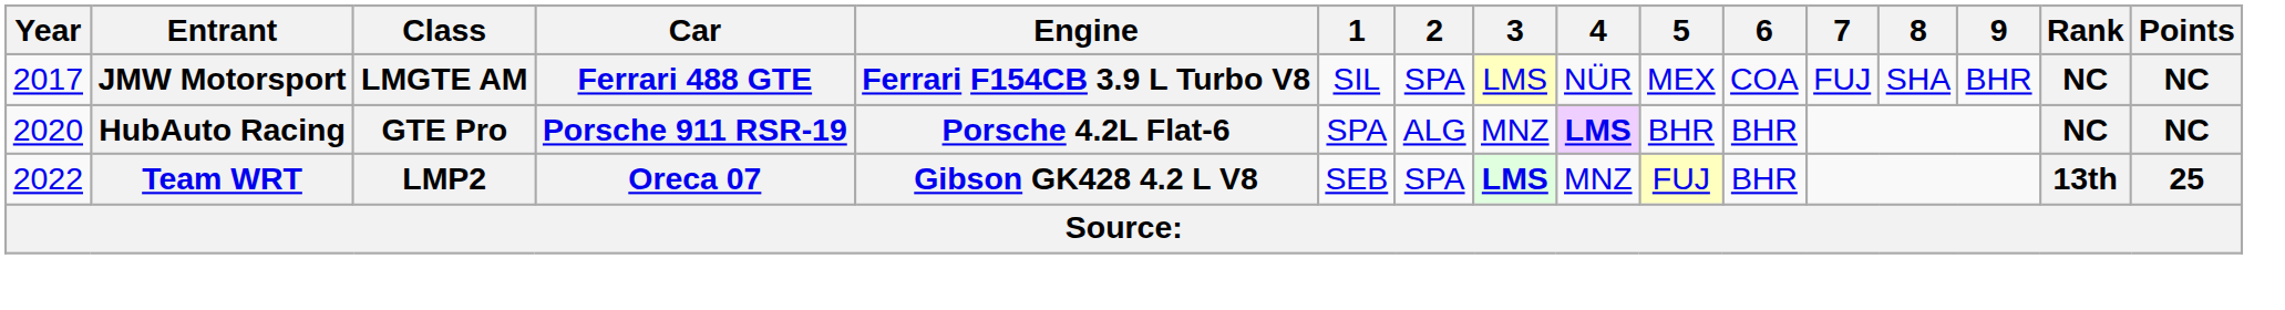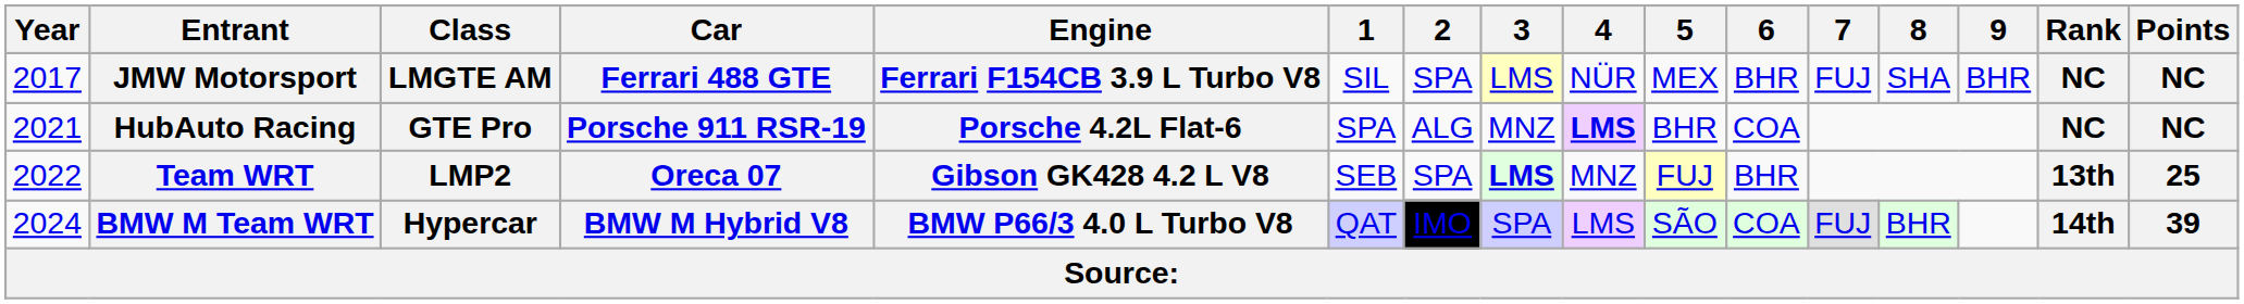 <table class="wikitable" style="text-align:center; font-size:85%">
 <tr>
 <th>Year</th>
 <th>Entrant</th>
 <th>Class</th>
 <th>Car</th>
 <th>Engine</th>
 <th>1</th>
 <th>2</th>
 <th>3</th>
 <th>4</th>
 <th>5</th>
 <th>6</th>
 <th>7</th>
 <th>8</th>
 <th>9</th>
 <th>Rank</th>
 <th>Points</th>
 </tr>
 <tr>
 <td><a href='#'>2017</a></td>
 <th nowrap>JMW Motorsport</th>
 <th nowrap>LMGTE AM</th>
 <th nowrap><a href='#'>Ferrari 488 GTE</a></th>
 <th nowrap><a href='#'>Ferrari</a> <a href='#'>F154CB</a> 3.9 L Turbo V8</th>
 <td><a href='#'>SIL</a></td>
 <td><a href='#'>SPA</a></td>
 <td style="background:#FFFFBF;"><a href='#'>LMS</a><br></td>
 <td><a href='#'>NÜR</a></td>
 <td><a href='#'>MEX</a></td>
-<td><a href='#'>COA</a></td>
+<td><a href='#'>BHR</a></td>
 <td><a href='#'>FUJ</a></td>
 <td><a href='#'>SHA</a></td>
 <td><a href='#'>BHR</a></td>
 <th>NC</th>
 <th>NC</th>
 </tr>
 <tr>
-<td><a href='#'>2020</a></td>
+<td><a href='#'>2021</a></td>
 <th nowrap>HubAuto Racing</th>
 <th nowrap>GTE Pro</th>
 <th nowrap><a href='#'>Porsche 911 RSR-19</a></th>
 <th nowrap><a href='#'>Porsche</a> 4.2L Flat-6</th>
 <td><a href='#'>SPA</a></td>
 <td><a href='#'>ALG</a></td>
 <td><a href='#'>MNZ</a></td>
 <td style="background:#EFCFFF;"><strong><a href='#'>LMS</a></strong><br></td>
 <td><a href='#'>BHR</a></td>
-<td><a href='#'>BHR</a></td>
+<td><a href='#'>COA</a></td>
 <td colspan=3></td>
 <th>NC</th>
 <th>NC</th>
 </tr>
 <tr>
 <td><a href='#'>2022</a></td>
 <th nowrap><a href='#'>Team WRT</a></th>
 <th nowrap>LMP2</th>
 <th nowrap><a href='#'>Oreca 07</a></th>
 <th nowrap><a href='#'>Gibson</a> GK428 4.2 L V8</th>
 <td><a href='#'>SEB</a></td>
 <td><a href='#'>SPA</a></td>
 <td style="background:#dfffdf;"><strong><a href='#'>LMS</a><br></strong></td>
 <td><a href='#'>MNZ</a></td>
 <td style="background:#FFFFBF;"><a href='#'>FUJ</a><br></td>
 <td><a href='#'>BHR</a></td>
 <td colspan=3></td>
 <th>13th</th>
 <th>25</th>
 </tr>
 <tr>
+<td><a href='#'>2024</a></td>
+<th><a href='#'>BMW M Team WRT</a></th>
+<th>Hypercar</th>
+<th><a href='#'>BMW M Hybrid V8</a></th>
+<th><a href='#'>BMW P66/3</a> 4.0 L Turbo V8</th>
+<td style="background:#CFCFFF;"><a href='#'>QAT</a><br></td>
+<td style="background:#000000; color:white"><a href='#'><span>IMO</span></a><br></td>
+<td style="background:#CFCFFF;"><a href='#'>SPA</a><br></td>
+<td style="background:#EFCFFF;"><a href='#'>LMS</a><br></td>
+<td style="background:#DFFFDF;"><a href='#'>SÃO</a><br></td>
+<td style="background:#DFFFDF;"><a href='#'>COA</a><br></td>
+<td style="background:#DFDFDF;"><a href='#'>FUJ</a><br></td>
+<td style="background:#DFFFDF;"><a href='#'>BHR</a><br></td>
+<td></td>
+<th>14th</th>
+<th>39</th>
+</tr>
+<tr>
 <th colspan="16">Source:</th>
 </tr>
 </table>
